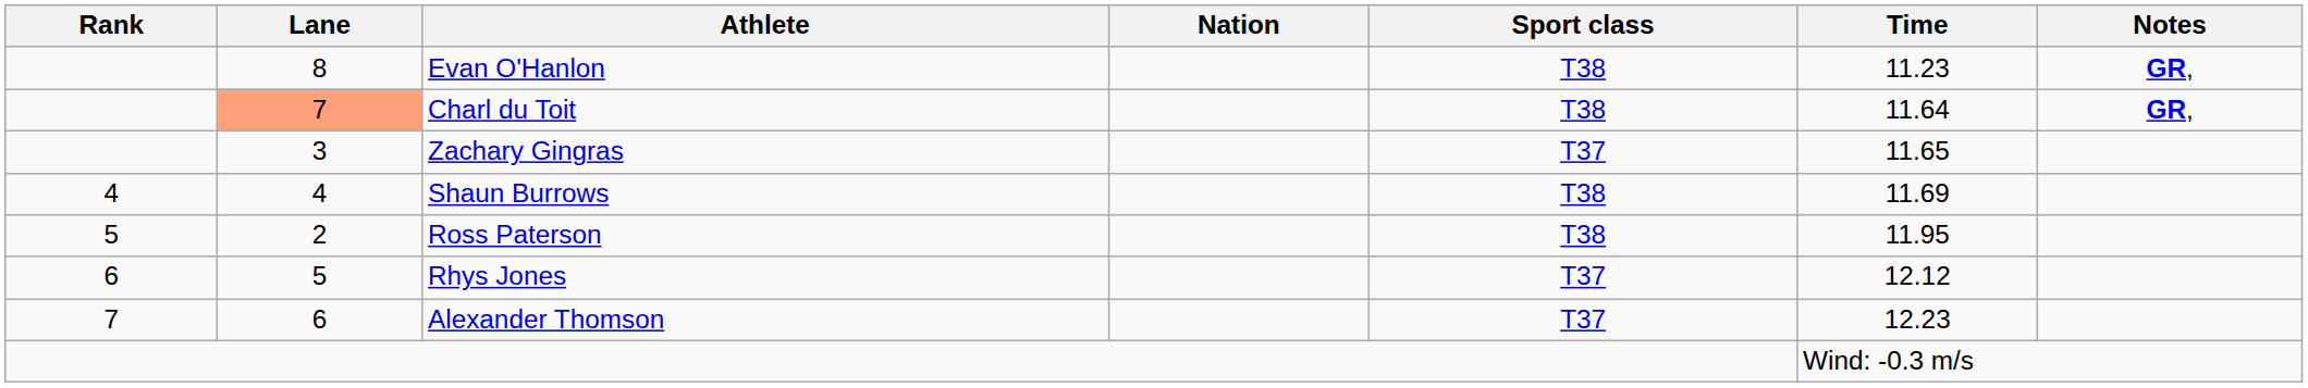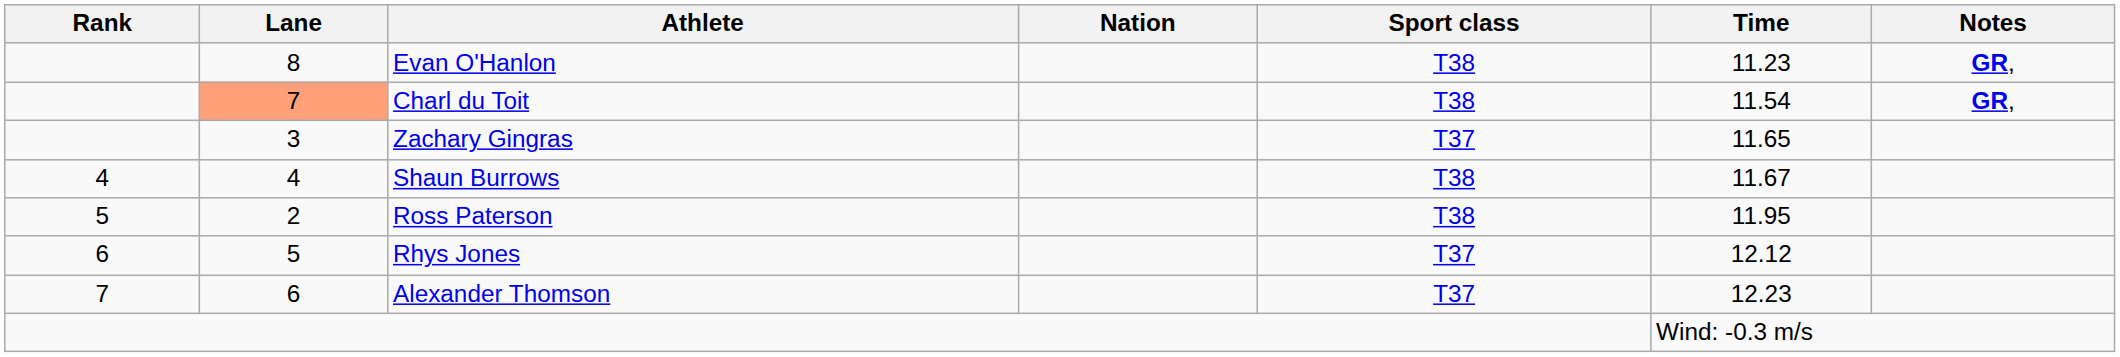 <table class="wikitable sortable" style="text-align:center;width: 70%;">
 <tr>
 <th scope="col">Rank</th>
 <th scope="col">Lane</th>
 <th scope="col">Athlete</th>
 <th scope="col">Nation</th>
 <th scope="col">Sport class</th>
 <th scope="col">Time</th>
 <th scope="col">Notes</th>
 </tr>
 <tr>
 <td></td>
 <td>8</td>
 <td align=left><a href='#'>Evan O'Hanlon</a></td>
 <td align=left></td>
 <td><a href='#'>T38</a></td>
 <td>11.23</td>
 <td><strong><a href='#'>GR</a></strong>, </td>
 </tr>
 <tr>
 <td></td>
 <td style="background: lightsalmon;">7</td>
 <td align=left><a href='#'>Charl du Toit</a></td>
 <td align=left></td>
 <td><a href='#'>T38</a></td>
-<td>11.64</td>
+<td>11.54</td>
 <td><strong><a href='#'>GR</a></strong>, </td>
 </tr>
 <tr>
 <td></td>
 <td>3</td>
 <td align=left><a href='#'>Zachary Gingras</a></td>
 <td align=left></td>
 <td><a href='#'>T37</a></td>
 <td>11.65</td>
 <td></td>
 </tr>
 <tr>
 <td>4</td>
 <td>4</td>
 <td align=left><a href='#'>Shaun Burrows</a></td>
 <td align=left></td>
 <td><a href='#'>T38</a></td>
-<td>11.69</td>
+<td>11.67</td>
 <td></td>
 </tr>
 <tr>
 <td>5</td>
 <td>2</td>
 <td align=left><a href='#'>Ross Paterson</a></td>
 <td align=left></td>
 <td><a href='#'>T38</a></td>
 <td>11.95</td>
 <td></td>
 </tr>
 <tr>
 <td>6</td>
 <td>5</td>
 <td align=left><a href='#'>Rhys Jones</a></td>
 <td align=left></td>
 <td><a href='#'>T37</a></td>
 <td>12.12</td>
 <td></td>
 </tr>
 <tr>
 <td>7</td>
 <td>6</td>
 <td align=left><a href='#'>Alexander Thomson</a></td>
 <td align=left></td>
 <td><a href='#'>T37</a></td>
 <td>12.23</td>
 <td></td>
 </tr>
 <tr class="sortbottom">
 <td colspan="5"></td>
 <td colspan="2" style="text-align:left;">Wind: -0.3 m/s</td>
 </tr>
 </table>
